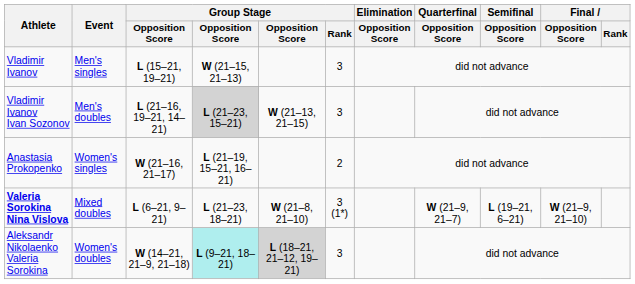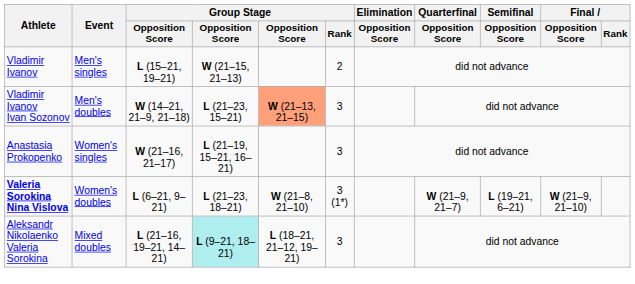 <table class="wikitable" style="font-size:90%">
 <tr>
 <th rowspan=2>Athlete</th>
 <th rowspan=2>Event</th>
 <th colspan=4>Group Stage</th>
 <th>Elimination</th>
 <th>Quarterfinal</th>
 <th>Semifinal</th>
 <th colspan=2>Final / </th>
 </tr>
 <tr style="font-size:95%">
 <th>Opposition<br>Score</th>
 <th>Opposition<br>Score</th>
 <th>Opposition<br>Score</th>
 <th>Rank</th>
 <th>Opposition<br>Score</th>
 <th>Opposition<br>Score</th>
 <th>Opposition<br>Score</th>
 <th>Opposition<br>Score</th>
 <th>Rank</th>
 </tr>
 <tr align=center>
 <td align=left><a href='#'>Vladimir Ivanov</a></td>
 <td align=left><a href='#'>Men's singles</a></td>
 <td><br><strong>L</strong> (15–21, 19–21)</td>
 <td><br><strong>W</strong> (21–15, 21–13)</td>
 <td></td>
-<td>3</td>
+<td>2</td>
 <td colspan=5>did not advance</td>
 </tr>
 <tr align=center>
 <td align=left><a href='#'>Vladimir Ivanov</a><br><a href='#'>Ivan Sozonov</a></td>
 <td align=left><a href='#'>Men's doubles</a></td>
-<td><br><strong>L</strong> (21–16, 19–21, 14–21)</td>
-<td style="background: lightgrey;"><br><strong>L</strong> (21–23, 15–21)</td>
-<td><br><strong>W</strong> (21–13, 21–15)</td>
+<td><br><strong>W</strong> (14–21, 21–9, 21–18)</td>
+<td><br><strong>L</strong> (21–23, 15–21)</td>
+<td style="background: lightsalmon;"><br><strong>W</strong> (21–13, 21–15)</td>
 <td>3</td>
 <td></td>
 <td colspan=4>did not advance</td>
 </tr>
 <tr align=center>
 <td align=left><a href='#'>Anastasia Prokopenko</a></td>
 <td align=left><a href='#'>Women's singles</a></td>
 <td><br><strong>W</strong> (21–16, 21–17)</td>
 <td><br><strong>L</strong> (21–19, 15–21, 16–21)</td>
 <td></td>
-<td>2</td>
+<td>3</td>
 <td colspan=5>did not advance</td>
 </tr>
 <tr align=center>
 <td align=left><strong><a href='#'>Valeria Sorokina</a><br><a href='#'>Nina Vislova</a></strong></td>
-<td align=left><a href='#'>Mixed doubles</a></td>
+<td align=left><a href='#'>Women's doubles</a></td>
 <td><br><strong>L</strong> (6–21, 9–21)</td>
 <td><br><strong>L</strong> (21–23, 18–21)</td>
 <td><br><strong>W</strong> (21–8, 21–10)</td>
 <td>3 (1*)</td>
 <td></td>
 <td><br><strong>W</strong> (21–9, 21–7)</td>
 <td><br><strong>L</strong> (19–21, 6–21)</td>
 <td><br><strong>W</strong> (21–9, 21–10)</td>
 <td></td>
 </tr>
 <tr align=center>
 <td align=left><a href='#'>Aleksandr Nikolaenko</a><br><a href='#'>Valeria Sorokina</a></td>
-<td align=left><a href='#'>Women's doubles</a></td>
-<td><br><strong>W</strong> (14–21, 21–9, 21–18)</td>
+<td align=left><a href='#'>Mixed doubles</a></td>
+<td><br><strong>L</strong> (21–16, 19–21, 14–21)</td>
 <td style="background: paleturquoise;"><br><strong>L</strong> (9–21, 18–21)</td>
-<td style="background: lightgrey;"><br><strong>L</strong> (18–21, 21–12, 19–21)</td>
+<td><br><strong>L</strong> (18–21, 21–12, 19–21)</td>
 <td>3</td>
 <td></td>
 <td colspan=4>did not advance</td>
 </tr>
 </table>
